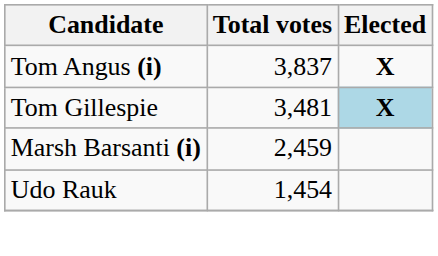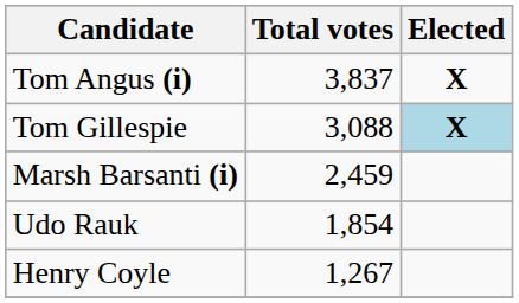 <table class="wikitable">
 <tr bgcolor="#EEEEEE">
 <th align="left">Candidate</th>
 <th align="right">Total votes</th>
 <th align="right">Elected</th>
 </tr>
 <tr>
 <td align="left">Tom Angus <strong>(i)</strong></td>
 <td align="right">3,837</td>
 <td align="center"><strong>X</strong></td>
 </tr>
 <tr>
 <td align="left">Tom Gillespie</td>
-<td align="right">3,481</td>
+<td align="right">3,088</td>
 <td align="center" style="background: lightblue;"><strong>X</strong></td>
 </tr>
 <tr>
 <td align="left">Marsh Barsanti <strong>(i)</strong></td>
 <td align="right">2,459</td>
 <td align="center"></td>
 </tr>
 <tr>
 <td align="left">Udo Rauk</td>
-<td align="right">1,454</td>
+<td align="right">1,854</td>
+<td align="center"></td>
+</tr>
+<tr>
+<td align="left">Henry Coyle</td>
+<td align="right">1,267</td>
 <td align="center"></td>
 </tr>
 <tr>
 </tr>
 </table>
